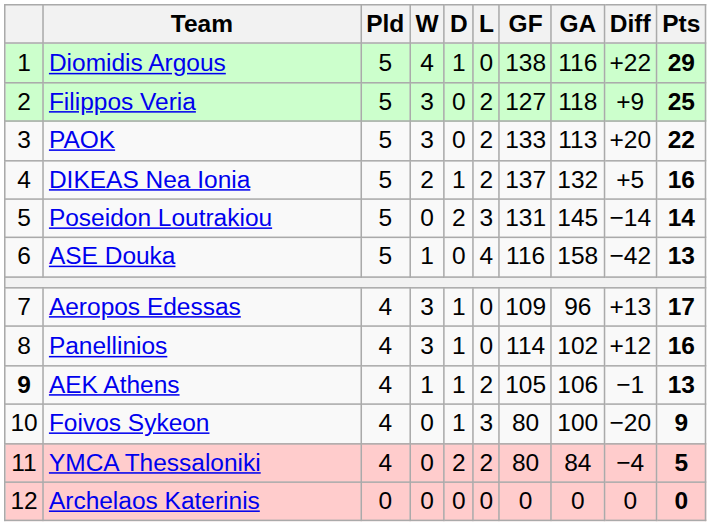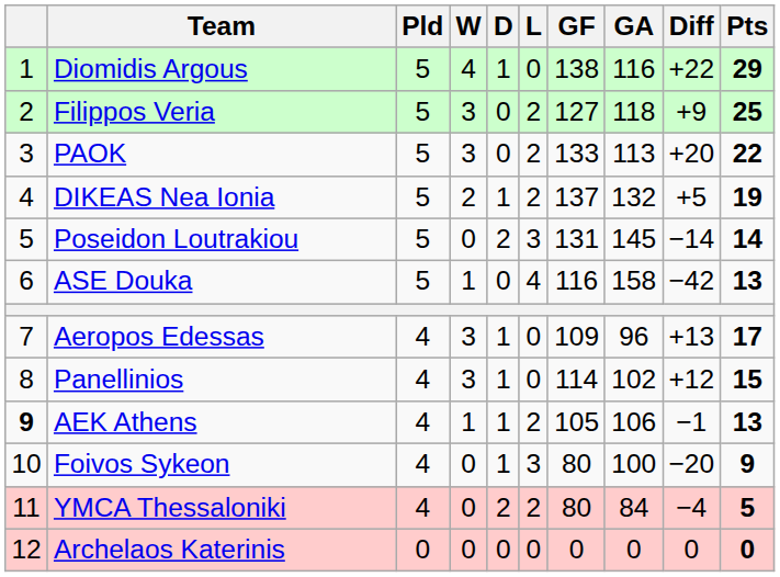 <table class="wikitable sortable" style="text-align:center">
 <tr>
 <th></th>
 <th width="200">Team</th>
 <th>Pld</th>
 <th>W</th>
 <th>D</th>
 <th>L</th>
 <th>GF</th>
 <th>GA</th>
 <th>Diff</th>
 <th>Pts</th>
 </tr>
 <tr style="background: #CCFFCC;">
 <td>1</td>
 <td align=left><a href='#'>Diomidis Argous</a></td>
 <td>5</td>
 <td>4</td>
 <td>1</td>
 <td>0</td>
 <td>138</td>
 <td>116</td>
 <td>+22</td>
 <td><strong>29</strong></td>
 </tr>
 <tr style="background: #CCFFCC;">
 <td>2</td>
 <td align=left><a href='#'>Filippos Veria</a></td>
 <td>5</td>
 <td>3</td>
 <td>0</td>
 <td>2</td>
 <td>127</td>
 <td>118</td>
 <td>+9</td>
 <td><strong>25</strong></td>
 </tr>
 <tr>
 <td>3</td>
 <td align=left><a href='#'>PAOK</a></td>
 <td>5</td>
 <td>3</td>
 <td>0</td>
 <td>2</td>
 <td>133</td>
 <td>113</td>
 <td>+20</td>
 <td><strong>22</strong></td>
 </tr>
 <tr>
 <td>4</td>
 <td align=left><a href='#'>DIKEAS Nea Ionia</a></td>
 <td>5</td>
 <td>2</td>
 <td>1</td>
 <td>2</td>
 <td>137</td>
 <td>132</td>
 <td>+5</td>
-<td><strong>16</strong></td>
+<td><strong>19</strong></td>
 </tr>
 <tr>
 <td>5</td>
 <td align=left><a href='#'>Poseidon Loutrakiou</a></td>
 <td>5</td>
 <td>0</td>
 <td>2</td>
 <td>3</td>
 <td>131</td>
 <td>145</td>
 <td>−14</td>
 <td><strong>14</strong></td>
 </tr>
 <tr>
 <td>6</td>
 <td align=left><a href='#'>ASE Douka</a></td>
 <td>5</td>
 <td>1</td>
 <td>0</td>
 <td>4</td>
 <td>116</td>
 <td>158</td>
 <td>−42</td>
 <td><strong>13</strong></td>
 </tr>
 <tr>
 <th colspan=10></th>
 </tr>
 <tr>
 <td>7</td>
 <td align=left><a href='#'>Aeropos Edessas</a></td>
 <td>4</td>
 <td>3</td>
 <td>1</td>
 <td>0</td>
 <td>109</td>
 <td>96</td>
 <td>+13</td>
 <td><strong>17</strong></td>
 </tr>
 <tr>
 <td>8</td>
 <td align=left><a href='#'>Panellinios</a></td>
 <td>4</td>
 <td>3</td>
 <td>1</td>
 <td>0</td>
 <td>114</td>
 <td>102</td>
 <td>+12</td>
-<td><strong>16</strong></td>
+<td><strong>15</strong></td>
 </tr>
 <tr>
 <td><strong>9</strong></td>
 <td align=left><a href='#'>AEK Athens</a></td>
 <td>4</td>
 <td>1</td>
 <td>1</td>
 <td>2</td>
 <td>105</td>
 <td>106</td>
 <td>−1</td>
 <td><strong>13</strong></td>
 </tr>
 <tr>
 <td>10</td>
 <td align=left><a href='#'>Foivos Sykeon</a></td>
 <td>4</td>
 <td>0</td>
 <td>1</td>
 <td>3</td>
 <td>80</td>
 <td>100</td>
 <td>−20</td>
 <td><strong>9</strong></td>
 </tr>
 <tr style="width:10px; background:#fcc;">
 <td>11</td>
 <td align=left><a href='#'>YMCA Thessaloniki</a></td>
 <td>4</td>
 <td>0</td>
 <td>2</td>
 <td>2</td>
 <td>80</td>
 <td>84</td>
 <td>−4</td>
 <td><strong>5</strong></td>
 </tr>
 <tr style="width:10px; background:#fcc;">
 <td>12</td>
 <td align=left><a href='#'>Archelaos Katerinis</a></td>
 <td>0</td>
 <td>0</td>
 <td>0</td>
 <td>0</td>
 <td>0</td>
 <td>0</td>
 <td>0</td>
 <td><strong>0</strong></td>
 </tr>
 </table>
